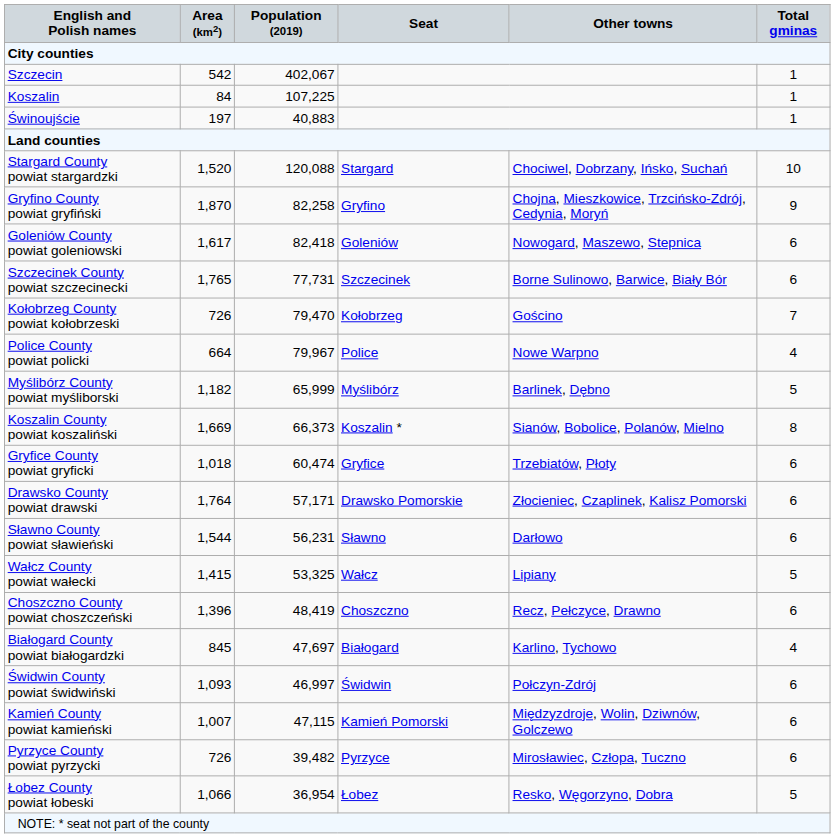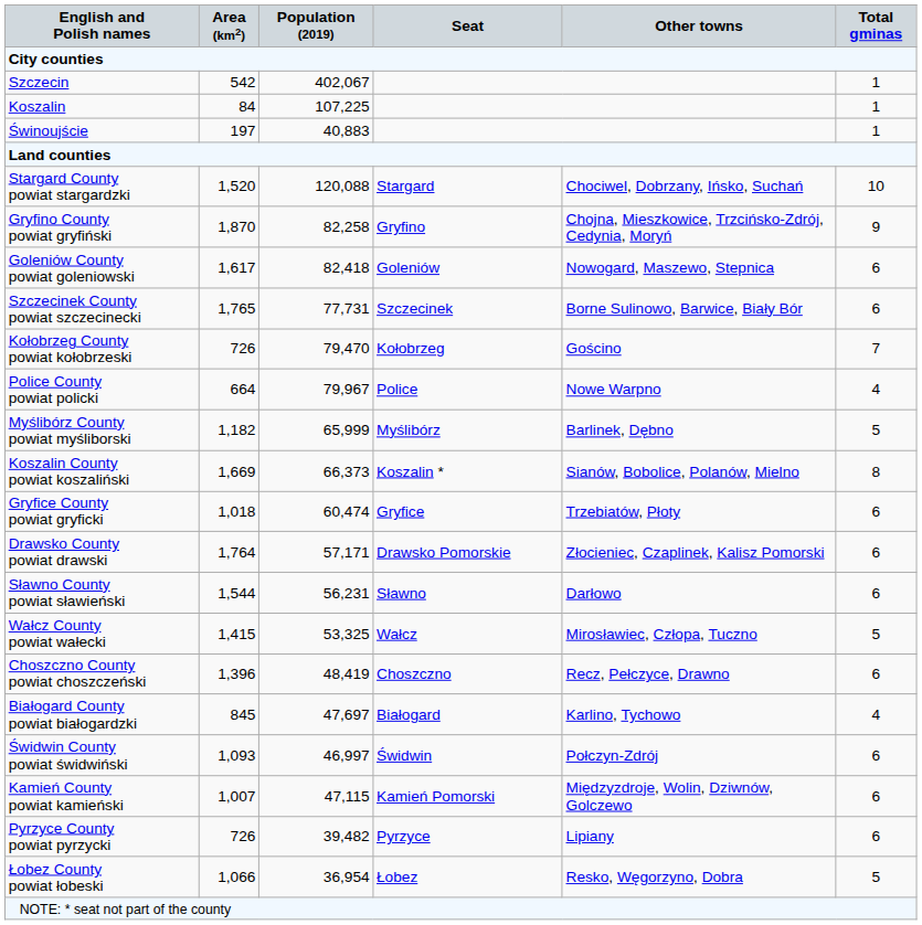 <table class="wikitable" style="font-size:90%">
 <tr style="background:#d0d8dd; text-align:center;">
 <td><strong>English and<br> Polish names</strong></td>
 <td><strong>Area<br> <small>(km<sup>2</sup>)</small></strong></td>
 <td><strong>Population<br> <small>(2019)</small></strong></td>
 <td><strong>Seat</strong></td>
 <td style="width:30%; "><strong>Other towns</strong></td>
 <td><strong>Total<br> <a href='#'>gminas</a></strong></td>
 </tr>
 <tr style="background:#f0f8ff;">
 <td colspan=6><strong>City counties</strong></td>
 </tr>
 <tr>
 <td><a href='#'>Szczecin</a></td>
 <td style="text-align:right;">542</td>
 <td style="text-align:right;">402,067</td>
 <td colspan=2></td>
 <td style="text-align:center;">1</td>
 </tr>
 <tr>
 <td><a href='#'>Koszalin</a></td>
 <td style="text-align:right;">84</td>
 <td style="text-align:right;">107,225</td>
 <td colspan=2></td>
 <td style="text-align:center;">1</td>
 </tr>
 <tr>
 <td><a href='#'>Świnoujście</a></td>
 <td style="text-align:right;">197</td>
 <td style="text-align:right;">40,883</td>
 <td colspan=2></td>
 <td style="text-align:center;">1</td>
 </tr>
 <tr style="background:#f0f8ff;">
 <td colspan=6><strong>Land counties</strong></td>
 </tr>
 <tr>
 <td><a href='#'>Stargard County</a><br> powiat stargardzki</td>
 <td style="text-align:right;">1,520</td>
 <td style="text-align:right;">120,088</td>
 <td><a href='#'>Stargard</a></td>
 <td><a href='#'>Chociwel</a>, <a href='#'>Dobrzany</a>, <a href='#'>Ińsko</a>, <a href='#'>Suchań</a></td>
 <td style="text-align:center;">10</td>
 </tr>
 <tr>
 <td><a href='#'>Gryfino County</a><br> powiat gryfiński</td>
 <td style="text-align:right;">1,870</td>
 <td style="text-align:right;">82,258</td>
 <td><a href='#'>Gryfino</a></td>
 <td><a href='#'>Chojna</a>, <a href='#'>Mieszkowice</a>, <a href='#'>Trzcińsko-Zdrój</a>, <a href='#'>Cedynia</a>, <a href='#'>Moryń</a></td>
 <td style="text-align:center;">9</td>
 </tr>
 <tr>
 <td><a href='#'>Goleniów County</a><br> powiat goleniowski</td>
 <td style="text-align:right;">1,617</td>
 <td style="text-align:right;">82,418</td>
 <td><a href='#'>Goleniów</a></td>
 <td><a href='#'>Nowogard</a>, <a href='#'>Maszewo</a>, <a href='#'>Stepnica</a></td>
 <td style="text-align:center;">6</td>
 </tr>
 <tr>
 <td><a href='#'>Szczecinek County</a><br> powiat szczecinecki</td>
 <td style="text-align:right;">1,765</td>
 <td style="text-align:right;">77,731</td>
 <td><a href='#'>Szczecinek</a></td>
 <td><a href='#'>Borne Sulinowo</a>, <a href='#'>Barwice</a>, <a href='#'>Biały Bór</a></td>
 <td style="text-align:center;">6</td>
 </tr>
 <tr>
 <td><a href='#'>Kołobrzeg County</a><br> powiat kołobrzeski</td>
 <td style="text-align:right;">726</td>
 <td style="text-align:right;">79,470</td>
 <td><a href='#'>Kołobrzeg</a></td>
 <td><a href='#'>Gościno</a></td>
 <td style="text-align:center;">7</td>
 </tr>
 <tr>
 <td><a href='#'>Police County</a><br> powiat policki</td>
 <td style="text-align:right;">664</td>
 <td style="text-align:right;">79,967</td>
 <td><a href='#'>Police</a></td>
 <td><a href='#'>Nowe Warpno</a></td>
 <td style="text-align:center;">4</td>
 </tr>
 <tr>
 <td><a href='#'>Myślibórz County</a><br> powiat myśliborski</td>
 <td style="text-align:right;">1,182</td>
 <td style="text-align:right;">65,999</td>
 <td><a href='#'>Myślibórz</a></td>
 <td><a href='#'>Barlinek</a>, <a href='#'>Dębno</a></td>
 <td style="text-align:center;">5</td>
 </tr>
 <tr>
 <td><a href='#'>Koszalin County</a><br> powiat koszaliński</td>
 <td style="text-align:right;">1,669</td>
 <td style="text-align:right;">66,373</td>
 <td><a href='#'>Koszalin</a> *</td>
 <td><a href='#'>Sianów</a>, <a href='#'>Bobolice</a>, <a href='#'>Polanów</a>, <a href='#'>Mielno</a></td>
 <td style="text-align:center;">8</td>
 </tr>
 <tr>
 <td><a href='#'>Gryfice County</a><br> powiat gryficki</td>
 <td style="text-align:right;">1,018</td>
 <td style="text-align:right;">60,474</td>
 <td><a href='#'>Gryfice</a></td>
 <td><a href='#'>Trzebiatów</a>, <a href='#'>Płoty</a></td>
 <td style="text-align:center;">6</td>
 </tr>
 <tr>
 <td><a href='#'>Drawsko County</a><br> powiat drawski</td>
 <td style="text-align:right;">1,764</td>
 <td style="text-align:right;">57,171</td>
 <td><a href='#'>Drawsko Pomorskie</a></td>
 <td><a href='#'>Złocieniec</a>, <a href='#'>Czaplinek</a>, <a href='#'>Kalisz Pomorski</a></td>
 <td style="text-align:center;">6</td>
 </tr>
 <tr>
 <td><a href='#'>Sławno County</a><br> powiat sławieński</td>
 <td style="text-align:right;">1,544</td>
 <td style="text-align:right;">56,231</td>
 <td><a href='#'>Sławno</a></td>
 <td><a href='#'>Darłowo</a></td>
 <td style="text-align:center;">6</td>
 </tr>
 <tr>
 <td><a href='#'>Wałcz County</a><br> powiat wałecki</td>
 <td style="text-align:right;">1,415</td>
 <td style="text-align:right;">53,325</td>
 <td><a href='#'>Wałcz</a></td>
-<td><a href='#'>Lipiany</a></td>
+<td><a href='#'>Mirosławiec</a>, <a href='#'>Człopa</a>, <a href='#'>Tuczno</a></td>
 <td style="text-align:center;">5</td>
 </tr>
 <tr>
 <td><a href='#'>Choszczno County</a><br> powiat choszczeński</td>
 <td style="text-align:right;">1,396</td>
 <td style="text-align:right;">48,419</td>
 <td><a href='#'>Choszczno</a></td>
 <td><a href='#'>Recz</a>, <a href='#'>Pełczyce</a>, <a href='#'>Drawno</a></td>
 <td style="text-align:center;">6</td>
 </tr>
 <tr>
 <td><a href='#'>Białogard County</a><br> powiat białogardzki</td>
 <td style="text-align:right;">845</td>
 <td style="text-align:right;">47,697</td>
 <td><a href='#'>Białogard</a></td>
 <td><a href='#'>Karlino</a>, <a href='#'>Tychowo</a></td>
 <td style="text-align:center;">4</td>
 </tr>
 <tr>
 <td><a href='#'>Świdwin County</a><br> powiat świdwiński</td>
 <td style="text-align:right;">1,093</td>
 <td style="text-align:right;">46,997</td>
 <td><a href='#'>Świdwin</a></td>
 <td><a href='#'>Połczyn-Zdrój</a></td>
 <td style="text-align:center;">6</td>
 </tr>
 <tr>
 <td><a href='#'>Kamień County</a><br> powiat kamieński</td>
 <td style="text-align:right;">1,007</td>
 <td style="text-align:right;">47,115</td>
 <td><a href='#'>Kamień Pomorski</a></td>
 <td><a href='#'>Międzyzdroje</a>, <a href='#'>Wolin</a>, <a href='#'>Dziwnów</a>, <a href='#'>Golczewo</a></td>
 <td style="text-align:center;">6</td>
 </tr>
 <tr>
 <td><a href='#'>Pyrzyce County</a><br> powiat pyrzycki</td>
 <td style="text-align:right;">726</td>
 <td style="text-align:right;">39,482</td>
 <td><a href='#'>Pyrzyce</a></td>
-<td><a href='#'>Mirosławiec</a>, <a href='#'>Człopa</a>, <a href='#'>Tuczno</a></td>
+<td><a href='#'>Lipiany</a></td>
 <td style="text-align:center;">6</td>
 </tr>
 <tr>
 <td><a href='#'>Łobez County</a><br> powiat łobeski</td>
 <td style="text-align:right;">1,066</td>
 <td style="text-align:right;">36,954</td>
 <td><a href='#'>Łobez</a></td>
 <td><a href='#'>Resko</a>, <a href='#'>Węgorzyno</a>, <a href='#'>Dobra</a></td>
 <td style="text-align:center;">5</td>
 </tr>
 <tr style="background:#f0f8ff;">
 <td colspan=6 style="font-size:90%">   NOTE: * seat not part of the county</td>
 </tr>
 </table>
